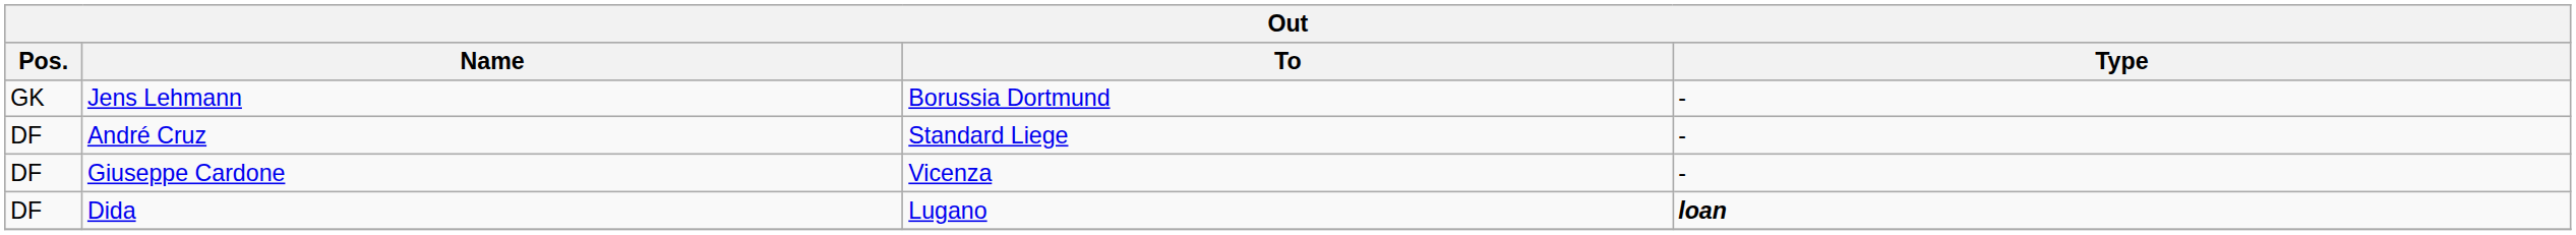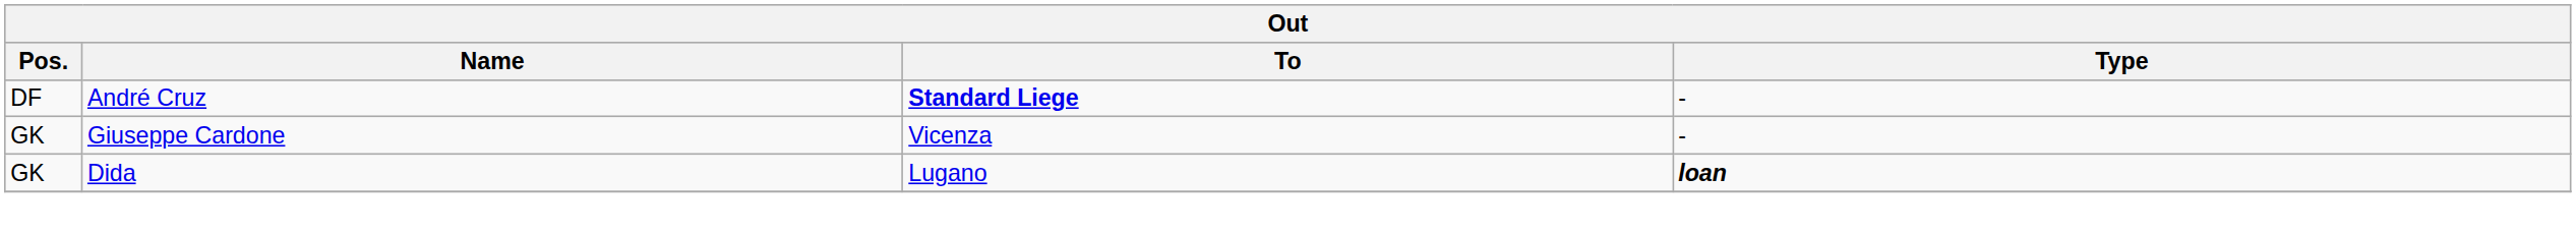 <table class="wikitable" style="font-size:90%;width:99%;">
 <tr>
 <th colspan="4">Out</th>
 </tr>
 <tr>
 <th width=3%>Pos.</th>
 <th width=32%>Name</th>
 <th width=30%>To</th>
 <th width=35%>Type</th>
 </tr>
 <tr>
-<td>GK</td>
-<td><a href='#'>Jens Lehmann</a></td>
-<td><a href='#'>Borussia Dortmund</a></td>
+<td>DF</td>
+<td><a href='#'>André Cruz</a></td>
+<td><strong><a href='#'>Standard Liege</a></strong></td>
 <td>-</td>
 </tr>
 <tr>
-<td>DF</td>
-<td><a href='#'>André Cruz</a></td>
-<td><a href='#'>Standard Liege</a></td>
-<td>-</td>
-</tr>
-<tr>
-<td>DF</td>
+<td>GK</td>
 <td><a href='#'>Giuseppe Cardone</a></td>
 <td><a href='#'>Vicenza</a></td>
 <td>-</td>
 </tr>
 <tr>
-<td>DF</td>
+<td>GK</td>
 <td><a href='#'>Dida</a></td>
 <td><a href='#'>Lugano</a></td>
 <td><strong><em>loan</em></strong></td>
 </tr>
 <tr>
 </tr>
 </table>
